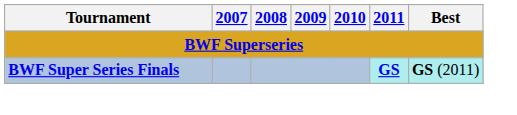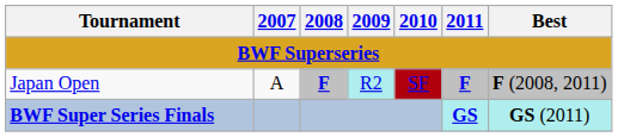 <table class="wikitable" style="font-size: 90%; text-align:center">
 <tr>
 <th width=180>Tournament</th>
 <th><a href='#'>2007</a></th>
 <th><a href='#'>2008</a></th>
 <th><a href='#'>2009</a></th>
 <th><a href='#'>2010</a></th>
 <th><a href='#'>2011</a></th>
 <th>Best</th>
 </tr>
 <tr bgcolor=DAA520>
 <td colspan="7" align=center><strong><a href='#'>BWF Superseries</a></strong></td>
 </tr>
+<tr>
+<td align=left> <a href='#'>Japan Open</a></td>
+<td>A</td>
+<td bgcolor=Silver><a href='#'><strong>F</strong></a></td>
+<td bgcolor=AFEEEE><a href='#'>R2</a></td>
+<td bgcolor=Bronze><a href='#'>SF</a></td>
+<td bgcolor=Silver><a href='#'><strong>F</strong></a></td>
+<td bgcolor=Silver><strong>F</strong> (2008, 2011)</td>
+</tr>
 <tr bgcolor=B0C4DE>
 <td align=left><strong><a href='#'>BWF Super Series Finals</a></strong></td>
 <td></td>
 <td colspan="3"></td>
 <td bgcolor=AFEEEE><a href='#'><strong>GS</strong></a></td>
 <td bgcolor=AFEEEE><strong>GS</strong> (2011)</td>
 </tr>
 </table>
